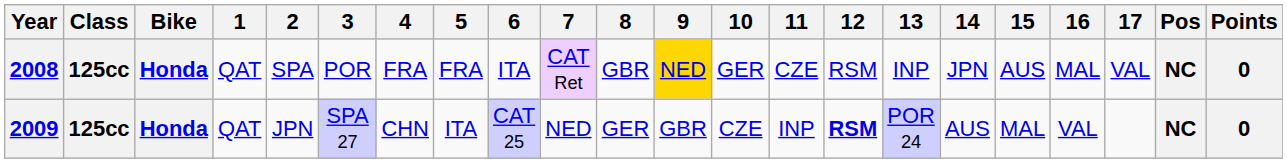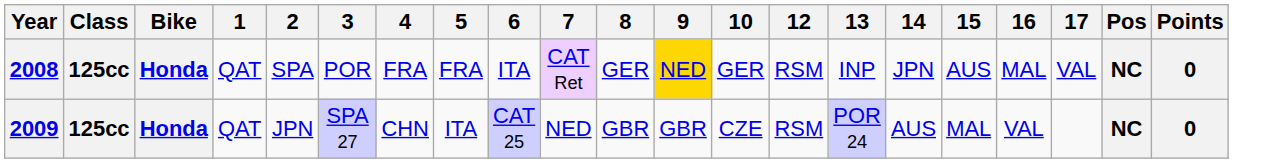 <table class="wikitable" style="text-align:center">
 <tr>
 <th>Year</th>
 <th>Class</th>
 <th>Bike</th>
 <th>1</th>
 <th>2</th>
 <th>3</th>
 <th>4</th>
 <th>5</th>
 <th>6</th>
 <th>7</th>
 <th>8</th>
 <th>9</th>
 <th>10</th>
-<th>11</th>
 <th>12</th>
 <th>13</th>
 <th>14</th>
 <th>15</th>
 <th>16</th>
 <th>17</th>
 <th>Pos</th>
 <th>Points</th>
 </tr>
 <tr>
 <th align="left"><a href='#'>2008</a></th>
 <th align="left">125cc</th>
 <th align="left"><a href='#'>Honda</a></th>
 <td><a href='#'>QAT</a></td>
 <td><a href='#'>SPA</a></td>
 <td><a href='#'>POR</a></td>
 <td><a href='#'>FRA</a></td>
 <td><a href='#'>FRA</a></td>
 <td><a href='#'>ITA</a></td>
 <td style="background:#EFCFFF;"><a href='#'>CAT</a><br><small>Ret</small></td>
-<td><a href='#'>GBR</a></td>
+<td><a href='#'>GER</a></td>
 <td style="background: gold;"><a href='#'>NED</a></td>
 <td><a href='#'>GER</a></td>
-<td><a href='#'>CZE</a></td>
 <td><a href='#'>RSM</a></td>
 <td><a href='#'>INP</a></td>
 <td><a href='#'>JPN</a></td>
 <td><a href='#'>AUS</a></td>
 <td><a href='#'>MAL</a></td>
 <td><a href='#'>VAL</a></td>
 <th>NC</th>
 <th>0</th>
 </tr>
 <tr>
 <th align="left"><a href='#'>2009</a></th>
 <th align="left">125cc</th>
 <th align="left"><a href='#'>Honda</a></th>
 <td><a href='#'>QAT</a></td>
 <td><a href='#'>JPN</a></td>
 <td style="background:#cfcfff;"><a href='#'>SPA</a><br><small>27</small></td>
 <td><a href='#'>CHN</a></td>
 <td><a href='#'>ITA</a></td>
 <td style="background:#cfcfff;"><a href='#'>CAT</a><br><small>25</small></td>
 <td><a href='#'>NED</a></td>
-<td><a href='#'>GER</a></td>
+<td><a href='#'>GBR</a></td>
 <td><a href='#'>GBR</a></td>
 <td><a href='#'>CZE</a></td>
-<td><a href='#'>INP</a></td>
-<td><strong><a href='#'>RSM</a></strong></td>
+<td><a href='#'>RSM</a></td>
 <td style="background:#cfcfff;"><a href='#'>POR</a><br><small>24</small></td>
 <td><a href='#'>AUS</a></td>
 <td><a href='#'>MAL</a></td>
 <td><a href='#'>VAL</a></td>
 <td></td>
 <th>NC</th>
 <th>0</th>
 </tr>
 </table>
